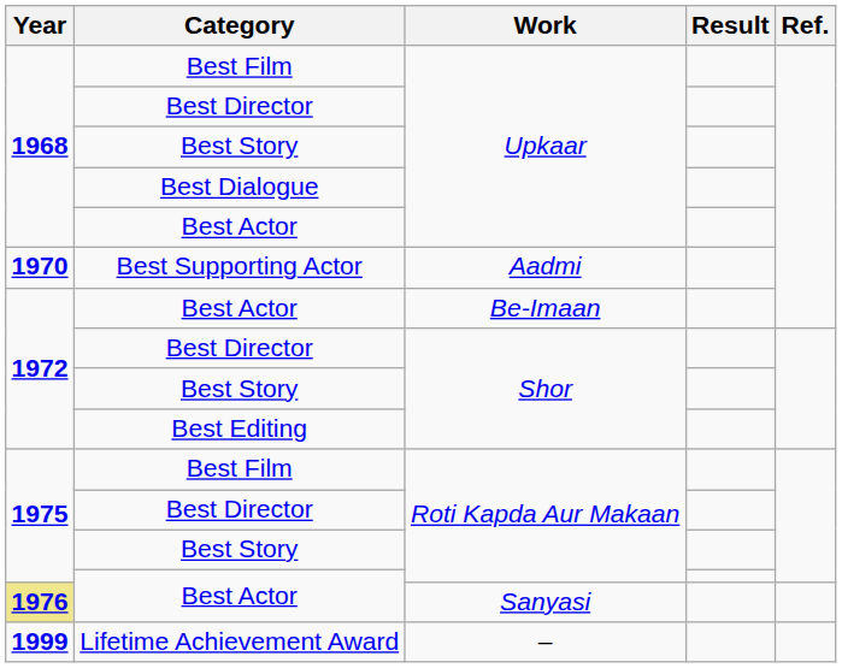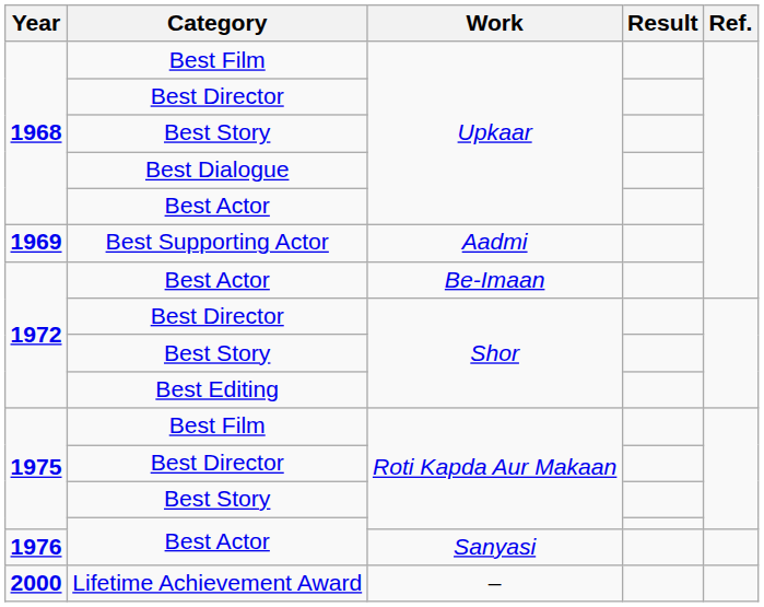 <table class="wikitable" style="text-align:center;">
 <tr>
 <th>Year</th>
 <th>Category</th>
 <th>Work</th>
 <th>Result</th>
 <th>Ref.</th>
 </tr>
 <tr>
 <td rowspan="5"><strong><a href='#'>1968</a></strong></td>
 <td><a href='#'>Best Film</a></td>
 <td rowspan="5"><em><a href='#'>Upkaar</a></em></td>
 <td></td>
 <td rowspan="7"></td>
 </tr>
 <tr>
 <td><a href='#'>Best Director</a></td>
 <td></td>
 </tr>
 <tr>
 <td><a href='#'>Best Story</a></td>
 <td></td>
 </tr>
 <tr>
 <td><a href='#'>Best Dialogue</a></td>
 <td></td>
 </tr>
 <tr>
 <td><a href='#'>Best Actor</a></td>
 <td></td>
 </tr>
 <tr>
-<td><strong><a href='#'>1970</a></strong></td>
+<td><strong><a href='#'>1969</a></strong></td>
 <td><a href='#'>Best Supporting Actor</a></td>
 <td><em><a href='#'>Aadmi</a></em></td>
 <td></td>
 </tr>
 <tr>
 <td rowspan="4"><strong><a href='#'>1972</a></strong></td>
 <td><a href='#'>Best Actor</a></td>
 <td><em><a href='#'>Be-Imaan</a></em></td>
 <td></td>
 </tr>
 <tr>
 <td><a href='#'>Best Director</a></td>
 <td rowspan="3"><em><a href='#'>Shor</a></em></td>
 <td></td>
 <td rowspan="3"></td>
 </tr>
 <tr>
 <td><a href='#'>Best Story</a></td>
 <td></td>
 </tr>
 <tr>
 <td><a href='#'>Best Editing</a></td>
 <td></td>
 </tr>
 <tr>
 <td rowspan="4"><strong><a href='#'>1975</a></strong></td>
 <td><a href='#'>Best Film</a></td>
 <td rowspan="4"><em><a href='#'>Roti Kapda Aur Makaan</a></em></td>
 <td></td>
 <td rowspan="4"></td>
 </tr>
 <tr>
 <td><a href='#'>Best Director</a></td>
 <td></td>
 </tr>
 <tr>
 <td><a href='#'>Best Story</a></td>
 <td></td>
 </tr>
 <tr>
 <td rowspan="2"><a href='#'>Best Actor</a></td>
 <td></td>
 </tr>
 <tr>
-<td style="background: khaki;"><strong><a href='#'>1976</a></strong></td>
+<td><strong><a href='#'>1976</a></strong></td>
 <td><em><a href='#'>Sanyasi</a></em></td>
 <td></td>
 <td></td>
 </tr>
 <tr>
-<td><strong><a href='#'>1999</a></strong></td>
+<td><strong><a href='#'>2000</a></strong></td>
 <td><a href='#'>Lifetime Achievement Award</a></td>
 <td>–</td>
 <td></td>
 <td></td>
 </tr>
 </table>
